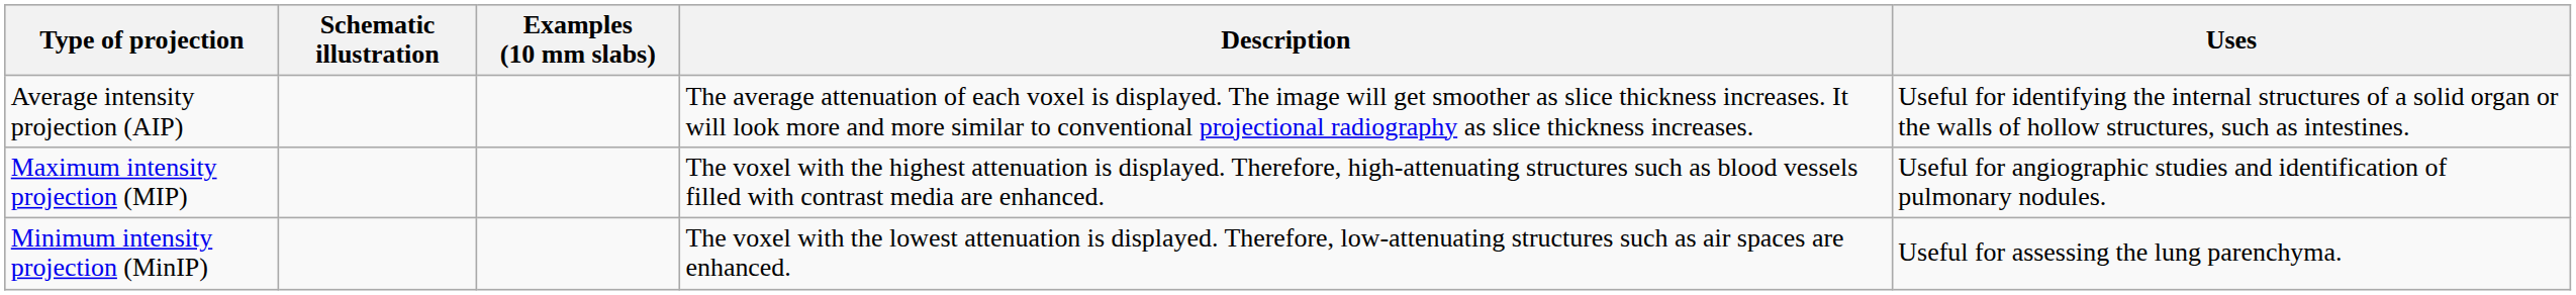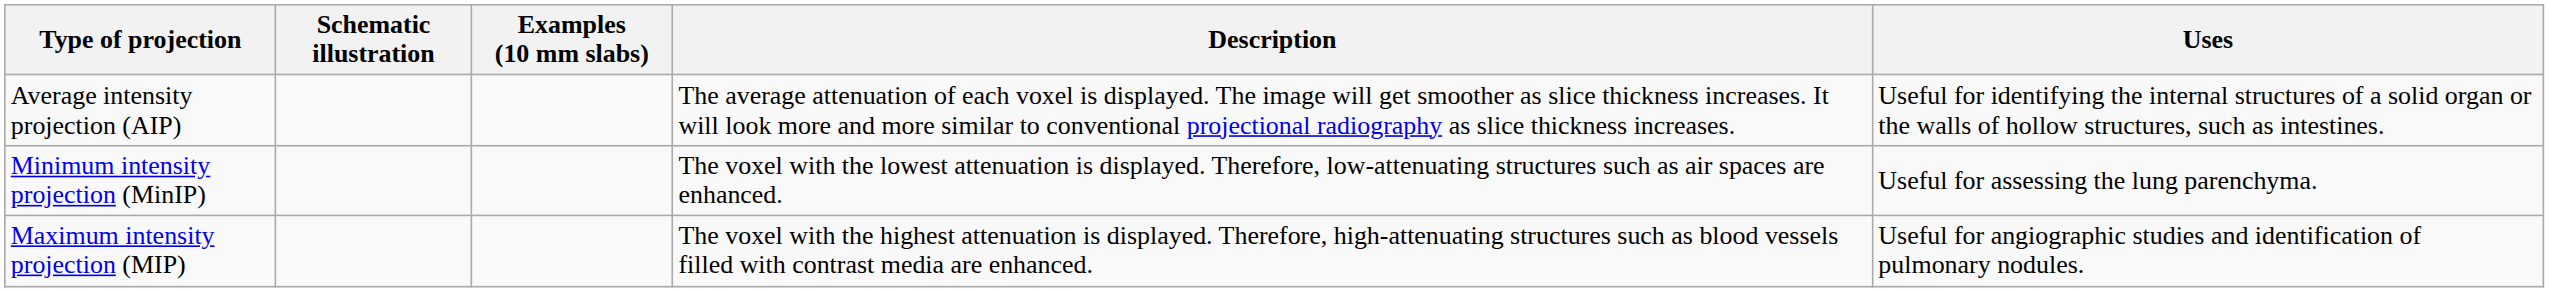 <table class="wikitable">
 <tr>
 <th>Type of projection</th>
 <th>Schematic illustration</th>
 <th>Examples (10 mm slabs)</th>
 <th>Description</th>
 <th>Uses</th>
 </tr>
 <tr>
 <td>Average intensity projection (AIP)</td>
 <td></td>
 <td></td>
 <td>The average attenuation of each voxel is displayed. The image will get smoother as slice thickness increases. It will look more and more similar to conventional <a href='#'>projectional radiography</a> as slice thickness increases.</td>
 <td>Useful for identifying the internal structures of a solid organ or the walls of hollow structures, such as intestines.</td>
 </tr>
 <tr>
+<td><a href='#'>Minimum intensity projection</a> (MinIP)</td>
+<td></td>
+<td></td>
+<td>The voxel with the lowest attenuation is displayed. Therefore, low-attenuating structures such as air spaces are enhanced.</td>
+<td>Useful for assessing the lung parenchyma.</td>
+</tr>
+<tr>
 <td><a href='#'>Maximum intensity projection</a> (MIP)</td>
 <td></td>
 <td></td>
 <td>The voxel with the highest attenuation is displayed. Therefore, high-attenuating structures such as blood vessels filled with contrast media are enhanced.</td>
 <td>Useful for angiographic studies and identification of pulmonary nodules.</td>
 </tr>
-<tr>
-<td><a href='#'>Minimum intensity projection</a> (MinIP)</td>
-<td></td>
-<td></td>
-<td>The voxel with the lowest attenuation is displayed. Therefore, low-attenuating structures such as air spaces are enhanced.</td>
-<td>Useful for assessing the lung parenchyma.</td>
-</tr>
 </table>
